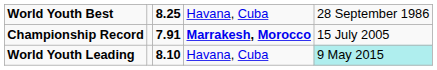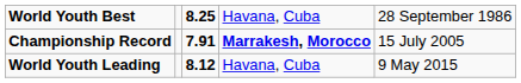 <table class="wikitable">
 <tr>
 <td><strong>World Youth Best</strong></td>
 <td></td>
 <td><strong>8.25</strong></td>
 <td><a href='#'>Havana</a>, <a href='#'>Cuba</a></td>
 <td>28 September 1986</td>
 </tr>
 <tr>
 <td><strong>Championship Record</strong></td>
 <td></td>
 <td><strong>7.91</strong></td>
 <td><strong><a href='#'>Marrakesh</a>, <a href='#'>Morocco</a></strong></td>
 <td>15 July 2005</td>
 </tr>
 <tr>
 <td><strong>World Youth Leading</strong></td>
 <td></td>
-<td><strong>8.10</strong></td>
+<td><strong>8.12</strong></td>
 <td><a href='#'>Havana</a>, <a href='#'>Cuba</a></td>
-<td style="background: paleturquoise;">9 May 2015</td>
+<td>9 May 2015</td>
 </tr>
 </table>
